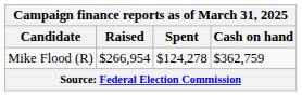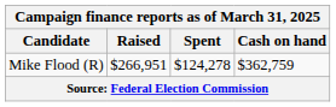 <table class="wikitable sortable">
 <tr>
 <th colspan=4>Campaign finance reports as of March 31, 2025</th>
 </tr>
 <tr style="text-align:center;">
 <th>Candidate</th>
 <th>Raised</th>
 <th>Spent</th>
 <th>Cash on hand</th>
 </tr>
 <tr>
 <td>Mike Flood (R)</td>
-<td>$266,954</td>
+<td>$266,951</td>
 <td>$124,278</td>
 <td>$362,759</td>
 </tr>
 <tr>
 <th colspan="4"><small>Source: <a href='#'>Federal Election Commission</a></small></th>
 </tr>
 </table>
